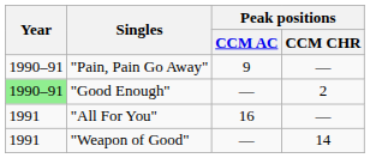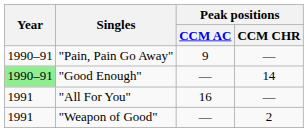 <table class="wikitable">
 <tr>
 <th rowspan="2">Year</th>
 <th rowspan="2">Singles</th>
 <th colspan="2">Peak positions</th>
 </tr>
 <tr>
 <th><a href='#'>CCM AC</a></th>
 <th>CCM CHR</th>
 </tr>
 <tr>
 <td>1990–91</td>
 <td>"Pain, Pain Go Away"</td>
 <td align="center">9</td>
 <td align="center">—</td>
 </tr>
 <tr>
 <td style="background: lightgreen;">1990–91</td>
 <td>"Good Enough"</td>
 <td align="center">—</td>
-<td align="center">2</td>
+<td align="center">14</td>
 </tr>
 <tr>
 <td>1991</td>
 <td>"All For You"</td>
 <td align="center">16</td>
 <td align="center">—</td>
 </tr>
 <tr>
 <td>1991</td>
 <td>"Weapon of Good"</td>
 <td align="center">—</td>
-<td align="center">14</td>
+<td align="center">2</td>
 </tr>
 </table>
